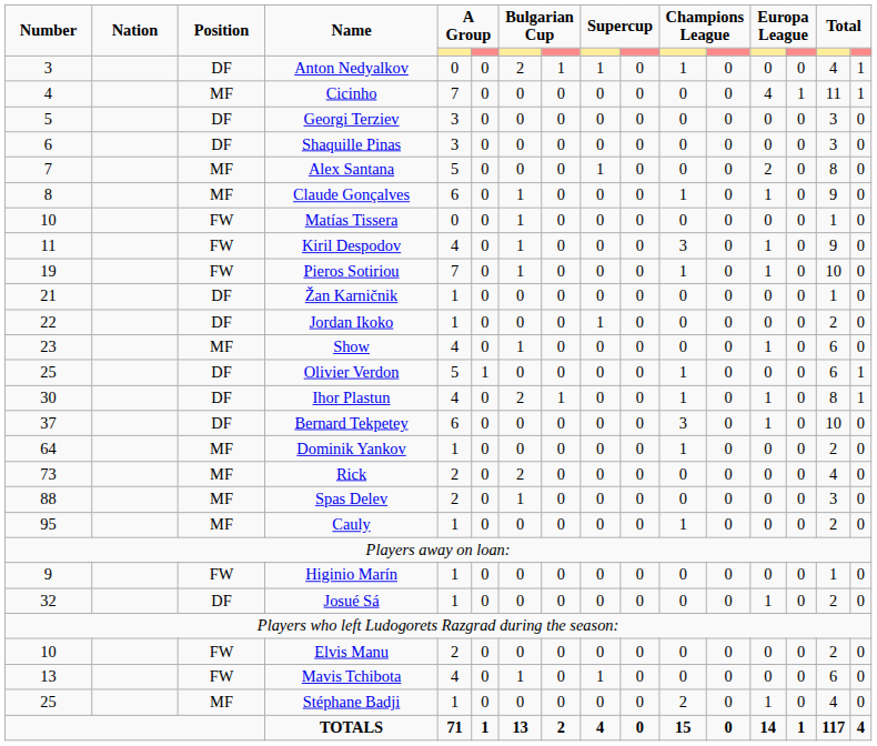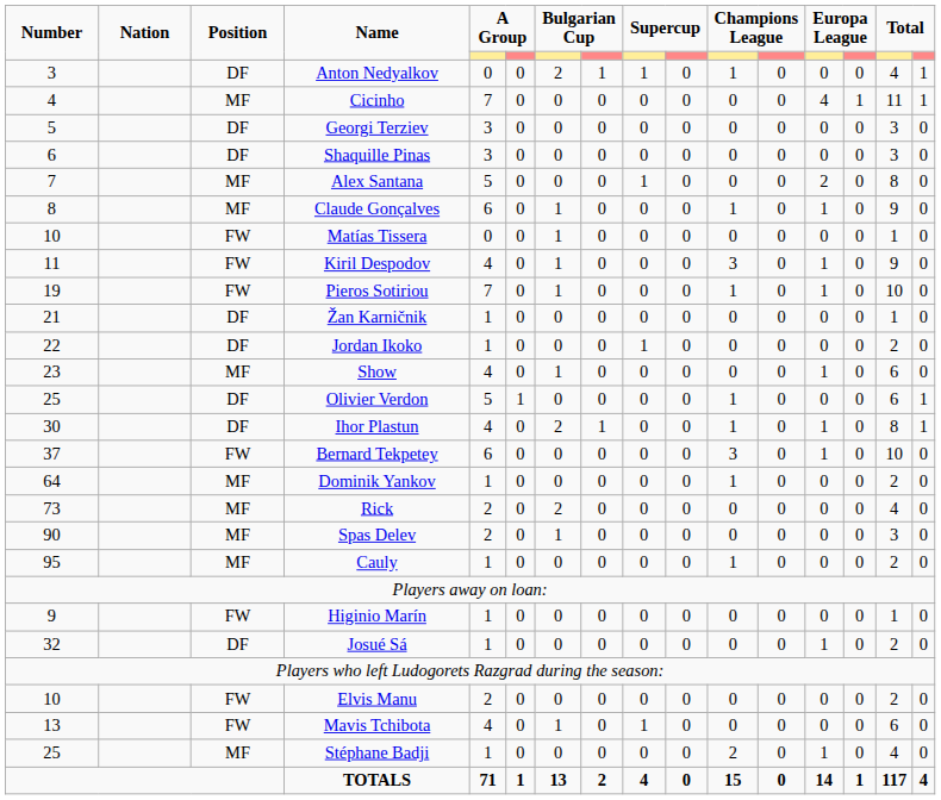 <table class="wikitable" style="font-size: 100%; text-align: center;">
 <tr>
 <td rowspan="2" width="10%" align="center"><strong>Number</strong></td>
 <td rowspan="2" width="10%" align="center"><strong>Nation</strong></td>
 <td rowspan="2" width="10%" align="center"><strong>Position</strong></td>
 <td rowspan="2" width="20%" align="center"><strong>Name</strong></td>
 <td colspan="2" align="center"><strong>A Group</strong></td>
 <td colspan="2" align="center"><strong>Bulgarian Cup</strong></td>
 <td colspan="2" align="center"><strong>Supercup</strong></td>
 <td colspan="2" align="center"><strong>Champions League</strong></td>
 <td colspan="2" align="center"><strong>Europa League</strong></td>
 <td colspan="2" align="center"><strong>Total</strong></td>
 </tr>
 <tr>
 <th width=60 style="background: #FFEE99"></th>
 <th width=60 style="background: #FF8888"></th>
 <th width=60 style="background: #FFEE99"></th>
 <th width=60 style="background: #FF8888"></th>
 <th width=60 style="background: #FFEE99"></th>
 <th width=60 style="background: #FF8888"></th>
 <th width=60 style="background: #FFEE99"></th>
 <th width=60 style="background: #FF8888"></th>
 <th width=60 style="background: #FFEE99"></th>
 <th width=60 style="background: #FF8888"></th>
 <th width=60 style="background: #FFEE99"></th>
 <th width=60 style="background: #FF8888"></th>
 </tr>
 <tr>
 <td>3</td>
 <td></td>
 <td>DF</td>
 <td><a href='#'>Anton Nedyalkov</a></td>
 <td>0</td>
 <td>0</td>
 <td>2</td>
 <td>1</td>
 <td>1</td>
 <td>0</td>
 <td>1</td>
 <td>0</td>
 <td>0</td>
 <td>0</td>
 <td>4</td>
 <td>1</td>
 </tr>
 <tr>
 <td>4</td>
 <td></td>
 <td>MF</td>
 <td><a href='#'>Cicinho</a></td>
 <td>7</td>
 <td>0</td>
 <td>0</td>
 <td>0</td>
 <td>0</td>
 <td>0</td>
 <td>0</td>
 <td>0</td>
 <td>4</td>
 <td>1</td>
 <td>11</td>
 <td>1</td>
 </tr>
 <tr>
 <td>5</td>
 <td></td>
 <td>DF</td>
 <td><a href='#'>Georgi Terziev</a></td>
 <td>3</td>
 <td>0</td>
 <td>0</td>
 <td>0</td>
 <td>0</td>
 <td>0</td>
 <td>0</td>
 <td>0</td>
 <td>0</td>
 <td>0</td>
 <td>3</td>
 <td>0</td>
 </tr>
 <tr>
 <td>6</td>
 <td></td>
 <td>DF</td>
 <td><a href='#'>Shaquille Pinas</a></td>
 <td>3</td>
 <td>0</td>
 <td>0</td>
 <td>0</td>
 <td>0</td>
 <td>0</td>
 <td>0</td>
 <td>0</td>
 <td>0</td>
 <td>0</td>
 <td>3</td>
 <td>0</td>
 </tr>
 <tr>
 <td>7</td>
 <td></td>
 <td>MF</td>
 <td><a href='#'>Alex Santana</a></td>
 <td>5</td>
 <td>0</td>
 <td>0</td>
 <td>0</td>
 <td>1</td>
 <td>0</td>
 <td>0</td>
 <td>0</td>
 <td>2</td>
 <td>0</td>
 <td>8</td>
 <td>0</td>
 </tr>
 <tr>
 <td>8</td>
 <td></td>
 <td>MF</td>
 <td><a href='#'>Claude Gonçalves</a></td>
 <td>6</td>
 <td>0</td>
 <td>1</td>
 <td>0</td>
 <td>0</td>
 <td>0</td>
 <td>1</td>
 <td>0</td>
 <td>1</td>
 <td>0</td>
 <td>9</td>
 <td>0</td>
 </tr>
 <tr>
 <td>10</td>
 <td></td>
 <td>FW</td>
 <td><a href='#'>Matías Tissera</a></td>
 <td>0</td>
 <td>0</td>
 <td>1</td>
 <td>0</td>
 <td>0</td>
 <td>0</td>
 <td>0</td>
 <td>0</td>
 <td>0</td>
 <td>0</td>
 <td>1</td>
 <td>0</td>
 </tr>
 <tr>
 <td>11</td>
 <td></td>
 <td>FW</td>
 <td><a href='#'>Kiril Despodov</a></td>
 <td>4</td>
 <td>0</td>
 <td>1</td>
 <td>0</td>
 <td>0</td>
 <td>0</td>
 <td>3</td>
 <td>0</td>
 <td>1</td>
 <td>0</td>
 <td>9</td>
 <td>0</td>
 </tr>
 <tr>
 <td>19</td>
 <td></td>
 <td>FW</td>
 <td><a href='#'>Pieros Sotiriou</a></td>
 <td>7</td>
 <td>0</td>
 <td>1</td>
 <td>0</td>
 <td>0</td>
 <td>0</td>
 <td>1</td>
 <td>0</td>
 <td>1</td>
 <td>0</td>
 <td>10</td>
 <td>0</td>
 </tr>
 <tr>
 <td>21</td>
 <td></td>
 <td>DF</td>
 <td><a href='#'>Žan Karničnik</a></td>
 <td>1</td>
 <td>0</td>
 <td>0</td>
 <td>0</td>
 <td>0</td>
 <td>0</td>
 <td>0</td>
 <td>0</td>
 <td>0</td>
 <td>0</td>
 <td>1</td>
 <td>0</td>
 </tr>
 <tr>
 <td>22</td>
 <td></td>
 <td>DF</td>
 <td><a href='#'>Jordan Ikoko</a></td>
 <td>1</td>
 <td>0</td>
 <td>0</td>
 <td>0</td>
 <td>1</td>
 <td>0</td>
 <td>0</td>
 <td>0</td>
 <td>0</td>
 <td>0</td>
 <td>2</td>
 <td>0</td>
 </tr>
 <tr>
 <td>23</td>
 <td></td>
 <td>MF</td>
 <td><a href='#'>Show</a></td>
 <td>4</td>
 <td>0</td>
 <td>1</td>
 <td>0</td>
 <td>0</td>
 <td>0</td>
 <td>0</td>
 <td>0</td>
 <td>1</td>
 <td>0</td>
 <td>6</td>
 <td>0</td>
 </tr>
 <tr>
 <td>25</td>
 <td></td>
 <td>DF</td>
 <td><a href='#'>Olivier Verdon</a></td>
 <td>5</td>
 <td>1</td>
 <td>0</td>
 <td>0</td>
 <td>0</td>
 <td>0</td>
 <td>1</td>
 <td>0</td>
 <td>0</td>
 <td>0</td>
 <td>6</td>
 <td>1</td>
 </tr>
 <tr>
 <td>30</td>
 <td></td>
 <td>DF</td>
 <td><a href='#'>Ihor Plastun</a></td>
 <td>4</td>
 <td>0</td>
 <td>2</td>
 <td>1</td>
 <td>0</td>
 <td>0</td>
 <td>1</td>
 <td>0</td>
 <td>1</td>
 <td>0</td>
 <td>8</td>
 <td>1</td>
 </tr>
 <tr>
 <td>37</td>
 <td></td>
-<td>DF</td>
+<td>FW</td>
 <td><a href='#'>Bernard Tekpetey</a></td>
 <td>6</td>
 <td>0</td>
 <td>0</td>
 <td>0</td>
 <td>0</td>
 <td>0</td>
 <td>3</td>
 <td>0</td>
 <td>1</td>
 <td>0</td>
 <td>10</td>
 <td>0</td>
 </tr>
 <tr>
 <td>64</td>
 <td></td>
 <td>MF</td>
 <td><a href='#'>Dominik Yankov</a></td>
 <td>1</td>
 <td>0</td>
 <td>0</td>
 <td>0</td>
 <td>0</td>
 <td>0</td>
 <td>1</td>
 <td>0</td>
 <td>0</td>
 <td>0</td>
 <td>2</td>
 <td>0</td>
 </tr>
 <tr>
 <td>73</td>
 <td></td>
 <td>MF</td>
 <td><a href='#'>Rick</a></td>
 <td>2</td>
 <td>0</td>
 <td>2</td>
 <td>0</td>
 <td>0</td>
 <td>0</td>
 <td>0</td>
 <td>0</td>
 <td>0</td>
 <td>0</td>
 <td>4</td>
 <td>0</td>
 </tr>
 <tr>
-<td>88</td>
+<td>90</td>
 <td></td>
 <td>MF</td>
 <td><a href='#'>Spas Delev</a></td>
 <td>2</td>
 <td>0</td>
 <td>1</td>
 <td>0</td>
 <td>0</td>
 <td>0</td>
 <td>0</td>
 <td>0</td>
 <td>0</td>
 <td>0</td>
 <td>3</td>
 <td>0</td>
 </tr>
 <tr>
 <td>95</td>
 <td></td>
 <td>MF</td>
 <td><a href='#'>Cauly</a></td>
 <td>1</td>
 <td>0</td>
 <td>0</td>
 <td>0</td>
 <td>0</td>
 <td>0</td>
 <td>1</td>
 <td>0</td>
 <td>0</td>
 <td>0</td>
 <td>2</td>
 <td>0</td>
 </tr>
 <tr>
 <td colspan="16"><em>Players away on loan:</em></td>
 </tr>
 <tr>
 <td>9</td>
 <td></td>
 <td>FW</td>
 <td><a href='#'>Higinio Marín</a></td>
 <td>1</td>
 <td>0</td>
 <td>0</td>
 <td>0</td>
 <td>0</td>
 <td>0</td>
 <td>0</td>
 <td>0</td>
 <td>0</td>
 <td>0</td>
 <td>1</td>
 <td>0</td>
 </tr>
 <tr>
 <td>32</td>
 <td></td>
 <td>DF</td>
 <td><a href='#'>Josué Sá</a></td>
 <td>1</td>
 <td>0</td>
 <td>0</td>
 <td>0</td>
 <td>0</td>
 <td>0</td>
 <td>0</td>
 <td>0</td>
 <td>1</td>
 <td>0</td>
 <td>2</td>
 <td>0</td>
 </tr>
 <tr>
 <td colspan="16"><em>Players who left Ludogorets Razgrad during the season:</em></td>
 </tr>
 <tr>
 <td>10</td>
 <td></td>
 <td>FW</td>
 <td><a href='#'>Elvis Manu</a></td>
 <td>2</td>
 <td>0</td>
 <td>0</td>
 <td>0</td>
 <td>0</td>
 <td>0</td>
 <td>0</td>
 <td>0</td>
 <td>0</td>
 <td>0</td>
 <td>2</td>
 <td>0</td>
 </tr>
 <tr>
 <td>13</td>
 <td></td>
 <td>FW</td>
 <td><a href='#'>Mavis Tchibota</a></td>
 <td>4</td>
 <td>0</td>
 <td>1</td>
 <td>0</td>
 <td>1</td>
 <td>0</td>
 <td>0</td>
 <td>0</td>
 <td>0</td>
 <td>0</td>
 <td>6</td>
 <td>0</td>
 </tr>
 <tr>
 <td>25</td>
 <td></td>
 <td>MF</td>
 <td><a href='#'>Stéphane Badji</a></td>
 <td>1</td>
 <td>0</td>
 <td>0</td>
 <td>0</td>
 <td>0</td>
 <td>0</td>
 <td>2</td>
 <td>0</td>
 <td>1</td>
 <td>0</td>
 <td>4</td>
 <td>0</td>
 </tr>
 <tr>
 <td colspan="3"></td>
 <td><strong>TOTALS</strong></td>
 <td><strong>71</strong></td>
 <td><strong>1</strong></td>
 <td><strong>13</strong></td>
 <td><strong>2</strong></td>
 <td><strong>4</strong></td>
 <td><strong>0</strong></td>
 <td><strong>15</strong></td>
 <td><strong>0</strong></td>
 <td><strong>14</strong></td>
 <td><strong>1</strong></td>
 <td><strong>117</strong></td>
 <td><strong>4</strong></td>
 </tr>
 </table>
